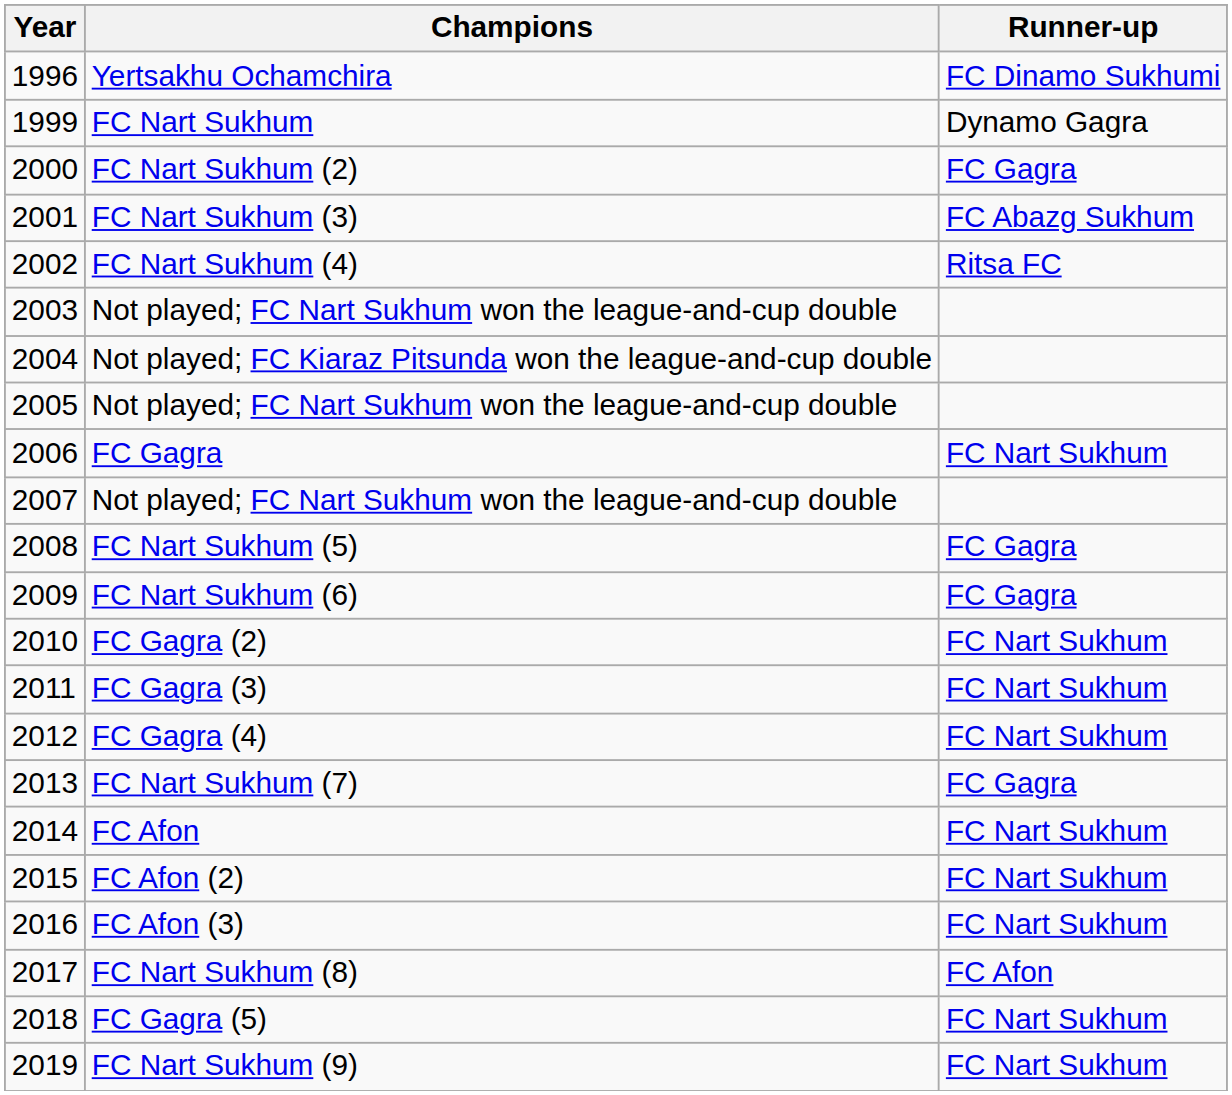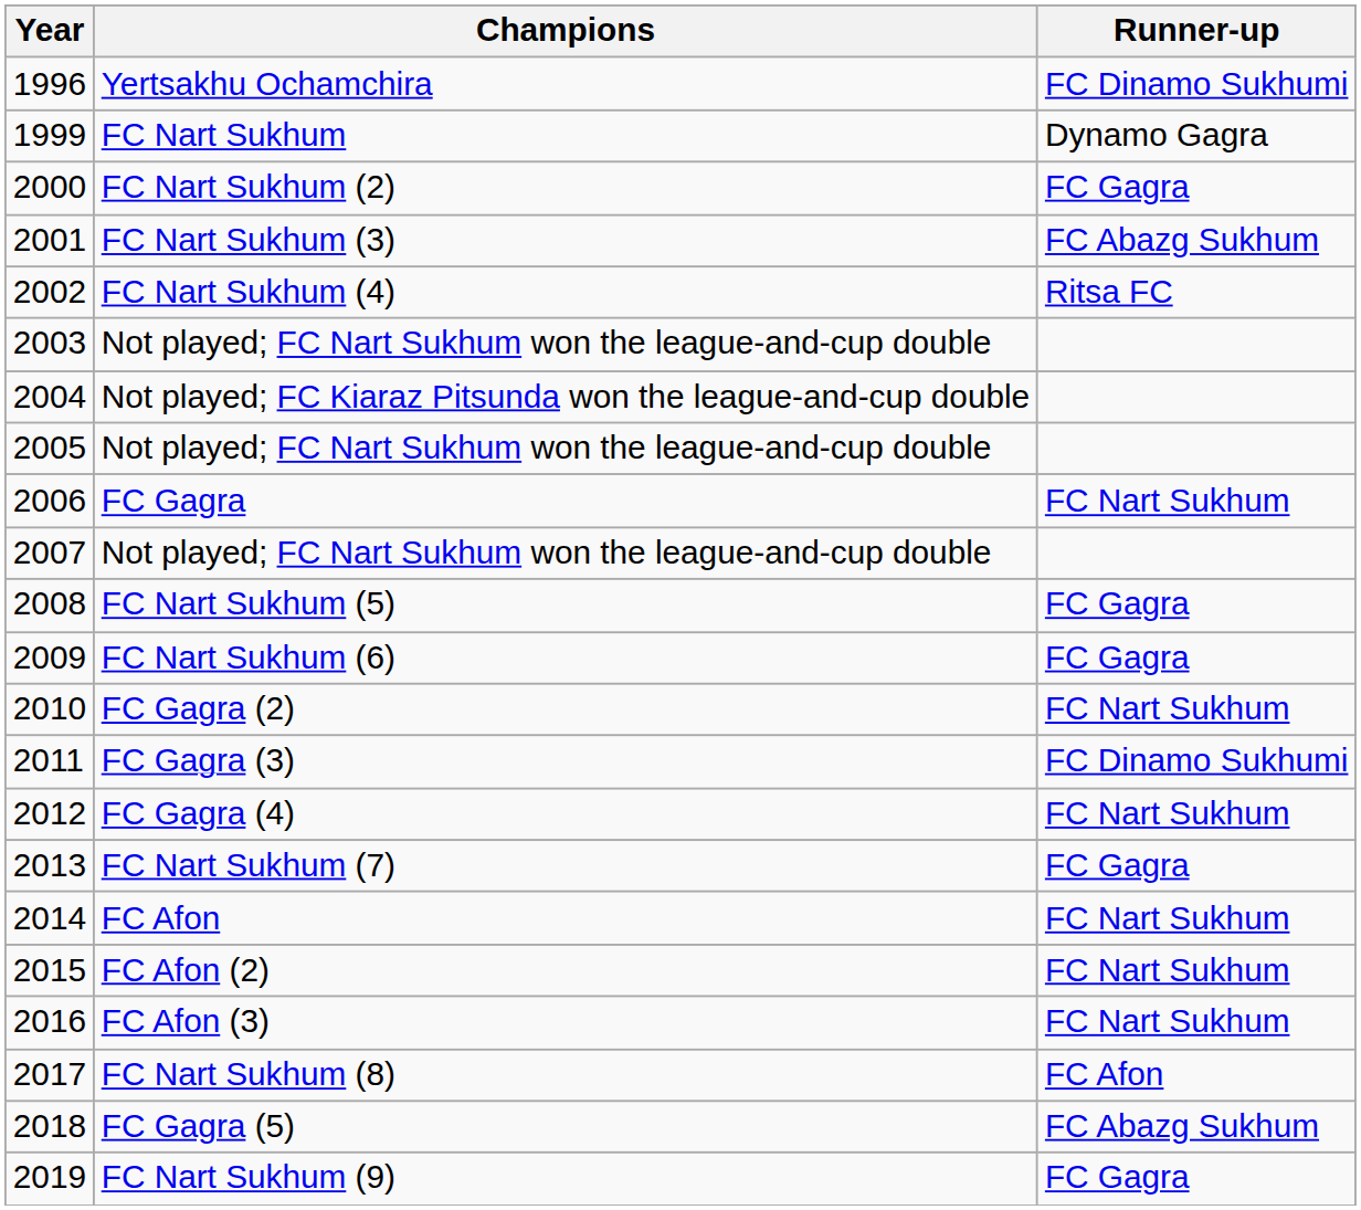 <table class="wikitable">
 <tr>
 <th>Year</th>
 <th>Champions</th>
 <th>Runner-up</th>
 </tr>
 <tr>
 <td>1996</td>
 <td><a href='#'>Yertsakhu Ochamchira</a></td>
 <td><a href='#'>FC Dinamo Sukhumi</a></td>
 </tr>
 <tr>
 <td>1999</td>
 <td><a href='#'>FC Nart Sukhum</a></td>
 <td>Dynamo Gagra</td>
 </tr>
 <tr>
 <td>2000</td>
 <td><a href='#'>FC Nart Sukhum</a> (2)</td>
 <td><a href='#'>FC Gagra</a></td>
 </tr>
 <tr>
 <td>2001</td>
 <td><a href='#'>FC Nart Sukhum</a> (3)</td>
 <td><a href='#'>FC Abazg Sukhum</a></td>
 </tr>
 <tr>
 <td>2002</td>
 <td><a href='#'>FC Nart Sukhum</a> (4)</td>
 <td><a href='#'>Ritsa FC</a></td>
 </tr>
 <tr>
 <td>2003</td>
 <td>Not played; <a href='#'>FC Nart Sukhum</a> won the league-and-cup double</td>
 <td></td>
 </tr>
 <tr>
 <td>2004</td>
 <td>Not played; <a href='#'>FC Kiaraz Pitsunda</a> won the league-and-cup double</td>
 <td></td>
 </tr>
 <tr>
 <td>2005</td>
 <td>Not played; <a href='#'>FC Nart Sukhum</a> won the league-and-cup double</td>
 <td></td>
 </tr>
 <tr>
 <td>2006</td>
 <td><a href='#'>FC Gagra</a></td>
 <td><a href='#'>FC Nart Sukhum</a></td>
 </tr>
 <tr>
 <td>2007</td>
 <td>Not played; <a href='#'>FC Nart Sukhum</a> won the league-and-cup double</td>
 <td></td>
 </tr>
 <tr>
 <td>2008</td>
 <td><a href='#'>FC Nart Sukhum</a> (5)</td>
 <td><a href='#'>FC Gagra</a></td>
 </tr>
 <tr>
 <td>2009</td>
 <td><a href='#'>FC Nart Sukhum</a> (6)</td>
 <td><a href='#'>FC Gagra</a></td>
 </tr>
 <tr>
 <td>2010</td>
 <td><a href='#'>FC Gagra</a> (2)</td>
 <td><a href='#'>FC Nart Sukhum</a></td>
 </tr>
 <tr>
 <td>2011</td>
 <td><a href='#'>FC Gagra</a> (3)</td>
-<td><a href='#'>FC Nart Sukhum</a></td>
+<td><a href='#'>FC Dinamo Sukhumi</a></td>
 </tr>
 <tr>
 <td>2012</td>
 <td><a href='#'>FC Gagra</a> (4)</td>
 <td><a href='#'>FC Nart Sukhum</a></td>
 </tr>
 <tr>
 <td>2013</td>
 <td><a href='#'>FC Nart Sukhum</a> (7)</td>
 <td><a href='#'>FC Gagra</a></td>
 </tr>
 <tr>
 <td>2014</td>
 <td><a href='#'>FC Afon</a></td>
 <td><a href='#'>FC Nart Sukhum</a></td>
 </tr>
 <tr>
 <td>2015</td>
 <td><a href='#'>FC Afon</a> (2)</td>
 <td><a href='#'>FC Nart Sukhum</a></td>
 </tr>
 <tr>
 <td>2016</td>
 <td><a href='#'>FC Afon</a> (3)</td>
 <td><a href='#'>FC Nart Sukhum</a></td>
 </tr>
 <tr>
 <td>2017</td>
 <td><a href='#'>FC Nart Sukhum</a> (8)</td>
 <td><a href='#'>FC Afon</a></td>
 </tr>
 <tr>
 <td>2018</td>
 <td><a href='#'>FC Gagra</a> (5)</td>
-<td><a href='#'>FC Nart Sukhum</a></td>
+<td><a href='#'>FC Abazg Sukhum</a></td>
 </tr>
 <tr>
 <td>2019</td>
 <td><a href='#'>FC Nart Sukhum</a> (9)</td>
-<td><a href='#'>FC Nart Sukhum</a></td>
+<td><a href='#'>FC Gagra</a></td>
 </tr>
 <tr>
 </tr>
 </table>
